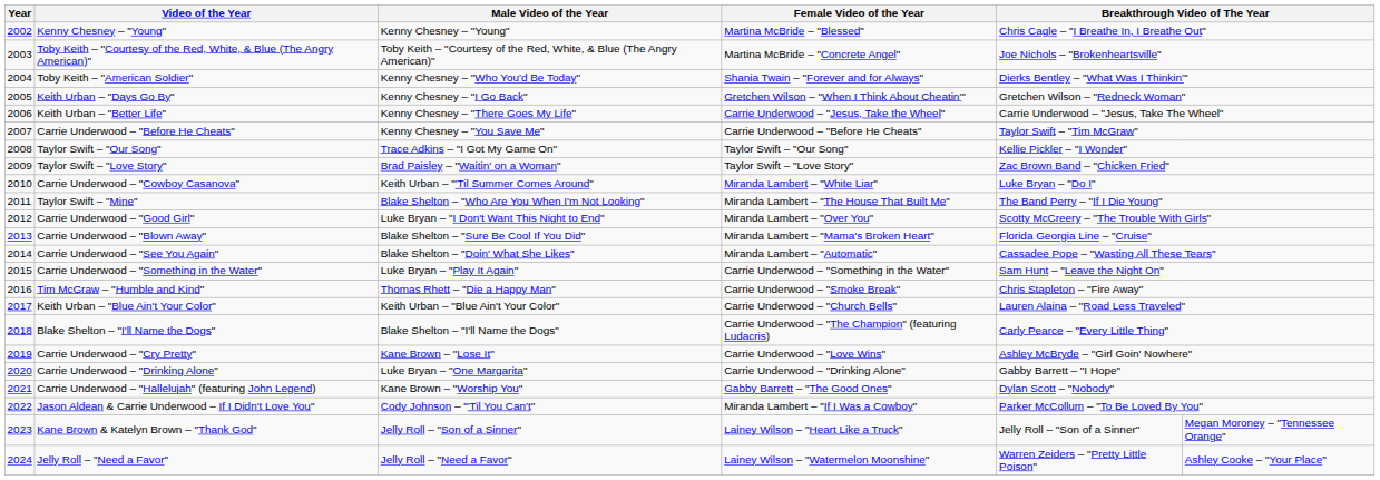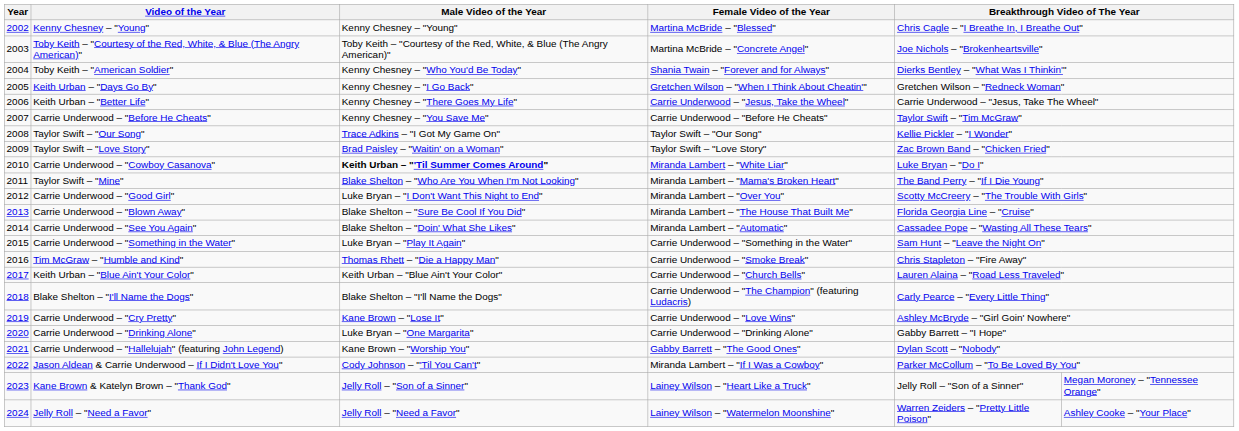 <table class="wikitable sortable" font-size="10%" width="100%"|>
 <tr>
 <th>Year</th>
 <th><a href='#'>Video of the Year</a></th>
 <th>Male Video of the Year</th>
 <th>Female Video of the Year</th>
 <th Colspan=2>Breakthrough Video of The Year</th>
 </tr>
 <tr>
 <td><a href='#'>2002</a></td>
 <td><a href='#'>Kenny Chesney</a> – "<a href='#'>Young</a>"</td>
 <td>Kenny Chesney – "Young"</td>
 <td><a href='#'>Martina McBride</a> – "<a href='#'>Blessed</a>"</td>
 <td colspan=2><a href='#'>Chris Cagle</a> – "<a href='#'>I Breathe In, I Breathe Out</a>"</td>
 </tr>
 <tr>
 <td>2003</td>
 <td><a href='#'>Toby Keith</a> – "<a href='#'>Courtesy of the Red, White, & Blue (The Angry American)</a>"</td>
 <td>Toby Keith – "Courtesy of the Red, White, & Blue (The Angry American)"</td>
 <td>Martina McBride – "<a href='#'>Concrete Angel</a>"</td>
 <td colspan=2><a href='#'>Joe Nichols</a> – "<a href='#'>Brokenheartsville</a>"</td>
 </tr>
 <tr>
 <td>2004</td>
 <td>Toby Keith – "<a href='#'>American Soldier</a>"</td>
 <td>Kenny Chesney – "<a href='#'>Who You'd Be Today</a>"</td>
 <td><a href='#'>Shania Twain</a> – "<a href='#'>Forever and for Always</a>"</td>
 <td colspan=2><a href='#'>Dierks Bentley</a> – "<a href='#'>What Was I Thinkin'</a>"</td>
 </tr>
 <tr>
 <td>2005</td>
 <td><a href='#'>Keith Urban</a> – "<a href='#'>Days Go By</a>"</td>
 <td>Kenny Chesney – "<a href='#'>I Go Back</a>"</td>
 <td><a href='#'>Gretchen Wilson</a> – "<a href='#'>When I Think About Cheatin'</a>"</td>
 <td colspan=2>Gretchen Wilson – "<a href='#'>Redneck Woman</a>"</td>
 </tr>
 <tr>
 <td>2006</td>
 <td>Keith Urban – "<a href='#'>Better Life</a>"</td>
 <td>Kenny Chesney – "<a href='#'>There Goes My Life</a>"</td>
 <td><a href='#'>Carrie Underwood</a> – "<a href='#'>Jesus, Take the Wheel</a>"</td>
 <td colspan=2>Carrie Underwood – "Jesus, Take The Wheel"</td>
 </tr>
 <tr>
 <td>2007</td>
 <td>Carrie Underwood – "<a href='#'>Before He Cheats</a>"</td>
 <td>Kenny Chesney – "<a href='#'>You Save Me</a>"</td>
 <td>Carrie Underwood – "Before He Cheats"</td>
 <td colspan=2><a href='#'>Taylor Swift</a> – "<a href='#'>Tim McGraw</a>"</td>
 </tr>
 <tr>
 <td>2008</td>
 <td>Taylor Swift – "<a href='#'>Our Song</a>"</td>
 <td><a href='#'>Trace Adkins</a> – "I Got My Game On"</td>
 <td>Taylor Swift – "Our Song"</td>
 <td colspan=2><a href='#'>Kellie Pickler</a> – "<a href='#'>I Wonder</a>"</td>
 </tr>
 <tr>
 <td>2009</td>
 <td>Taylor Swift – "<a href='#'>Love Story</a>"</td>
 <td><a href='#'>Brad Paisley</a> – "<a href='#'>Waitin' on a Woman</a>"</td>
 <td>Taylor Swift – "Love Story"</td>
 <td colspan=2><a href='#'>Zac Brown Band</a> – "<a href='#'>Chicken Fried</a>"</td>
 </tr>
 <tr>
 <td>2010</td>
 <td>Carrie Underwood – "<a href='#'>Cowboy Casanova</a>"</td>
-<td>Keith Urban – "<a href='#'>'Til Summer Comes Around</a>"</td>
+<td><strong>Keith Urban – "<a href='#'>'Til Summer Comes Around</a>"</strong></td>
 <td><a href='#'>Miranda Lambert</a> – "<a href='#'>White Liar</a>"</td>
 <td colspan=2><a href='#'>Luke Bryan</a> – "<a href='#'>Do I</a>"</td>
 </tr>
 <tr>
 <td>2011</td>
 <td>Taylor Swift – "<a href='#'>Mine</a>"</td>
 <td><a href='#'>Blake Shelton</a> – "<a href='#'>Who Are You When I'm Not Looking</a>"</td>
-<td>Miranda Lambert – "<a href='#'>The House That Built Me</a>"</td>
+<td>Miranda Lambert – "<a href='#'>Mama's Broken Heart</a>"</td>
 <td colspan=2><a href='#'>The Band Perry</a> – "<a href='#'>If I Die Young</a>"</td>
 </tr>
 <tr>
 <td>2012</td>
 <td>Carrie Underwood – "<a href='#'>Good Girl</a>"</td>
 <td>Luke Bryan – "<a href='#'>I Don't Want This Night to End</a>"</td>
 <td>Miranda Lambert – "<a href='#'>Over You</a>"</td>
 <td colspan=2><a href='#'>Scotty McCreery</a> – "<a href='#'>The Trouble With Girls</a>"</td>
 </tr>
 <tr>
 <td><a href='#'>2013</a></td>
 <td>Carrie Underwood – "<a href='#'>Blown Away</a>"</td>
 <td>Blake Shelton – "<a href='#'>Sure Be Cool If You Did</a>"</td>
-<td>Miranda Lambert – "<a href='#'>Mama's Broken Heart</a>"</td>
+<td>Miranda Lambert – "<a href='#'>The House That Built Me</a>"</td>
 <td colspan=2><a href='#'>Florida Georgia Line</a> – "<a href='#'>Cruise</a>"</td>
 </tr>
 <tr>
 <td>2014</td>
 <td>Carrie Underwood – "<a href='#'>See You Again</a>"</td>
 <td>Blake Shelton – "<a href='#'>Doin' What She Likes</a>"</td>
 <td>Miranda Lambert – "<a href='#'>Automatic</a>"</td>
 <td colspan=2><a href='#'>Cassadee Pope</a> – "<a href='#'>Wasting All These Tears</a>"</td>
 </tr>
 <tr>
 <td>2015</td>
 <td>Carrie Underwood – "<a href='#'>Something in the Water</a>"</td>
 <td>Luke Bryan – "<a href='#'>Play It Again</a>"</td>
 <td>Carrie Underwood – "Something in the Water"</td>
 <td colspan=2><a href='#'>Sam Hunt</a> – "<a href='#'>Leave the Night On</a>"</td>
 </tr>
 <tr>
 <td>2016</td>
 <td><a href='#'>Tim McGraw</a> – "<a href='#'>Humble and Kind</a>"</td>
 <td><a href='#'>Thomas Rhett</a> – "<a href='#'>Die a Happy Man</a>"</td>
 <td>Carrie Underwood – "<a href='#'>Smoke Break</a>"</td>
 <td colspan=2><a href='#'>Chris Stapleton</a> – "Fire Away"</td>
 </tr>
 <tr>
 <td><a href='#'>2017</a></td>
 <td>Keith Urban – "<a href='#'>Blue Ain't Your Color</a>"</td>
 <td>Keith Urban – "Blue Ain't Your Color"</td>
 <td>Carrie Underwood – "<a href='#'>Church Bells</a>"</td>
 <td colspan=2><a href='#'>Lauren Alaina</a> – "<a href='#'>Road Less Traveled</a>"</td>
 </tr>
 <tr>
 <td><a href='#'>2018</a></td>
 <td>Blake Shelton – "<a href='#'>I'll Name the Dogs</a>"</td>
 <td>Blake Shelton – "I'll Name the Dogs"</td>
 <td>Carrie Underwood – "<a href='#'>The Champion</a>" (featuring <a href='#'>Ludacris</a>)</td>
 <td colspan="2"><a href='#'>Carly Pearce</a> – "<a href='#'>Every Little Thing</a>"</td>
 </tr>
 <tr>
 <td><a href='#'>2019</a></td>
 <td>Carrie Underwood – "<a href='#'>Cry Pretty</a>"</td>
 <td><a href='#'>Kane Brown</a> – "<a href='#'>Lose It</a>"</td>
 <td>Carrie Underwood – "<a href='#'>Love Wins</a>"</td>
 <td colspan="2"><a href='#'>Ashley McBryde</a> – "Girl Goin' Nowhere"</td>
 </tr>
 <tr>
 <td><a href='#'>2020</a></td>
 <td>Carrie Underwood – "<a href='#'>Drinking Alone</a>"</td>
 <td>Luke Bryan – "<a href='#'>One Margarita</a>"</td>
 <td>Carrie Underwood – "Drinking Alone"</td>
 <td colspan="2">Gabby Barrett – "I Hope"</td>
 </tr>
 <tr>
 <td><a href='#'>2021</a></td>
 <td>Carrie Underwood – "<a href='#'>Hallelujah</a>" (featuring <a href='#'>John Legend</a>)</td>
 <td>Kane Brown – "<a href='#'>Worship You</a>"</td>
 <td><a href='#'>Gabby Barrett</a> – "<a href='#'>The Good Ones</a>"</td>
 <td colspan="2"><a href='#'>Dylan Scott</a> – "<a href='#'>Nobody</a>"</td>
 </tr>
 <tr>
 <td><a href='#'>2022</a></td>
 <td><a href='#'>Jason Aldean</a> & Carrie Underwood – <a href='#'>If I Didn't Love You</a>"</td>
 <td><a href='#'>Cody Johnson</a> – "<a href='#'>'Til You Can't</a>"</td>
 <td>Miranda Lambert – "<a href='#'>If I Was a Cowboy</a>"</td>
 <td colspan="2"><a href='#'>Parker McCollum</a> – "<a href='#'>To Be Loved By You</a>"</td>
 </tr>
 <tr>
 <td><a href='#'>2023</a></td>
 <td><a href='#'>Kane Brown</a> & Katelyn Brown – "<a href='#'>Thank God</a>"</td>
 <td><a href='#'>Jelly Roll</a> – "<a href='#'>Son of a Sinner</a>"</td>
 <td><a href='#'>Lainey Wilson</a> – "<a href='#'>Heart Like a Truck</a>"</td>
 <td>Jelly Roll – "Son of a Sinner"</td>
 <td><a href='#'>Megan Moroney</a> – "<a href='#'>Tennessee Orange</a>"</td>
 </tr>
 <tr>
 <td><a href='#'>2024</a></td>
 <td><a href='#'>Jelly Roll</a> – "<a href='#'>Need a Favor</a>"</td>
 <td><a href='#'>Jelly Roll</a> – "<a href='#'>Need a Favor</a>"</td>
 <td><a href='#'>Lainey Wilson</a> – "<a href='#'>Watermelon Moonshine</a>"</td>
 <td><a href='#'>Warren Zeiders</a> – "<a href='#'>Pretty Little Poison</a>"</td>
 <td><a href='#'>Ashley Cooke</a> – "<a href='#'>Your Place</a>"</td>
 </tr>
 </table>
